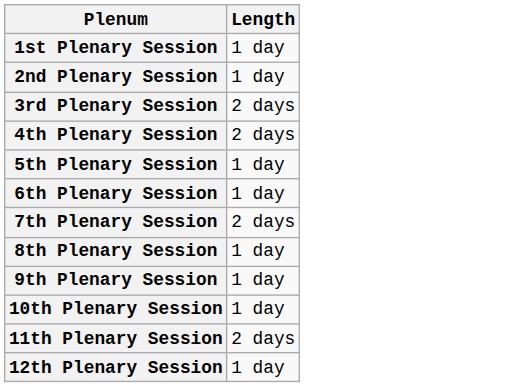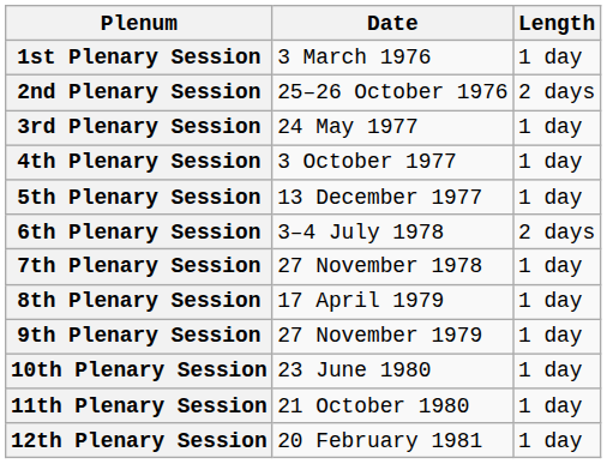 <table class="wikitable sortable plainrowheaders">
 <tr>
 <th scope="col">Plenum</th>
+<th scope="col">Date</th>
 <th scope="col">Length</th>
 </tr>
 <tr>
 <th scope="row">1st Plenary Session</th>
+<td data-sort-value="1">3 March 1976</td>
 <td>1 day</td>
 </tr>
 <tr>
 <th scope="row">2nd Plenary Session</th>
+<td data-sort-value="2">25–26 October 1976</td>
+<td>2 days</td>
+</tr>
+<tr>
+<th scope="row">3rd Plenary Session</th>
+<td data-sort-value="3">24 May 1977</td>
 <td>1 day</td>
 </tr>
 <tr>
-<th scope="row">3rd Plenary Session</th>
-<td>2 days</td>
-</tr>
-<tr>
 <th scope="row">4th Plenary Session</th>
-<td>2 days</td>
+<td data-sort-value="4">3 October 1977</td>
+<td>1 day</td>
 </tr>
 <tr>
 <th scope="row">5th Plenary Session</th>
+<td data-sort-value="5">13 December 1977</td>
 <td>1 day</td>
 </tr>
 <tr>
 <th scope="row">6th Plenary Session</th>
+<td data-sort-value="6">3–4 July 1978</td>
+<td>2 days</td>
+</tr>
+<tr>
+<th scope="row">7th Plenary Session</th>
+<td data-sort-value="7">27 November 1978</td>
 <td>1 day</td>
 </tr>
 <tr>
-<th scope="row">7th Plenary Session</th>
-<td>2 days</td>
-</tr>
-<tr>
 <th scope="row">8th Plenary Session</th>
+<td data-sort-value="8">17 April 1979</td>
 <td>1 day</td>
 </tr>
 <tr>
 <th scope="row">9th Plenary Session</th>
+<td data-sort-value="9">27 November 1979</td>
 <td>1 day</td>
 </tr>
 <tr>
 <th scope="row">10th Plenary Session</th>
+<td data-sort-value="10">23 June 1980</td>
 <td>1 day</td>
 </tr>
 <tr>
 <th scope="row">11th Plenary Session</th>
-<td>2 days</td>
+<td data-sort-value="11">21 October 1980</td>
+<td>1 day</td>
 </tr>
 <tr>
 <th scope="row">12th Plenary Session</th>
+<td data-sort-value="12">20 February 1981</td>
 <td>1 day</td>
 </tr>
 </table>
